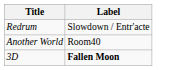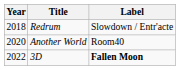 <table class="wikitable">
 <tr>
+<th>Year</th>
 <th>Title</th>
 <th>Label</th>
 </tr>
 <tr>
+<td>2018</td>
 <td><em>Redrum</em></td>
 <td>Slowdown / Entr'acte</td>
 </tr>
 <tr>
+<td>2020</td>
 <td><em>Another World</em></td>
 <td>Room40</td>
 </tr>
 <tr>
+<td>2022</td>
 <td><em>3D</em></td>
 <td><strong>Fallen Moon</strong></td>
 </tr>
 </table>
